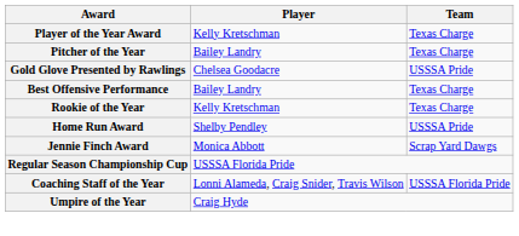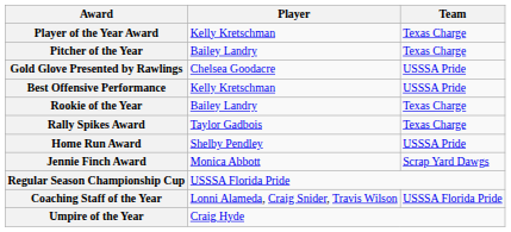 <table class="wikitable">
 <tr>
 <th>Award</th>
 <th>Player</th>
 <th>Team</th>
 </tr>
 <tr>
 <th>Player of the Year Award</th>
 <td><a href='#'>Kelly Kretschman</a></td>
 <td><a href='#'>Texas Charge</a></td>
 </tr>
 <tr>
 <th>Pitcher of the Year</th>
 <td><a href='#'>Bailey Landry</a></td>
 <td><a href='#'>Texas Charge</a></td>
 </tr>
 <tr>
 <th>Gold Glove Presented by Rawlings</th>
 <td><a href='#'>Chelsea Goodacre</a></td>
 <td><a href='#'>USSSA Pride</a></td>
 </tr>
 <tr>
 <th>Best Offensive Performance</th>
+<td><a href='#'>Kelly Kretschman</a></td>
+<td><a href='#'>USSSA Pride</a></td>
+</tr>
+<tr>
+<th>Rookie of the Year</th>
 <td><a href='#'>Bailey Landry</a></td>
 <td><a href='#'>Texas Charge</a></td>
 </tr>
 <tr>
-<th>Rookie of the Year</th>
-<td><a href='#'>Kelly Kretschman</a></td>
+<th>Rally Spikes Award</th>
+<td><a href='#'>Taylor Gadbois</a></td>
 <td><a href='#'>Texas Charge</a></td>
 </tr>
 <tr>
 <th>Home Run Award</th>
 <td><a href='#'>Shelby Pendley</a></td>
 <td><a href='#'>USSSA Pride</a></td>
 </tr>
 <tr>
 <th>Jennie Finch Award</th>
 <td><a href='#'>Monica Abbott</a></td>
 <td><a href='#'>Scrap Yard Dawgs</a></td>
 </tr>
 <tr>
 <th>Regular Season Championship Cup</th>
 <td colspan=2><a href='#'>USSSA Florida Pride</a></td>
 </tr>
 <tr>
 <th>Coaching Staff of the Year</th>
 <td><a href='#'>Lonni Alameda</a>, <a href='#'>Craig Snider</a>, <a href='#'>Travis Wilson</a></td>
 <td><a href='#'>USSSA Florida Pride</a></td>
 </tr>
 <tr>
 <th>Umpire of the Year</th>
 <td colspan=2><a href='#'>Craig Hyde</a></td>
 </tr>
 </table>
